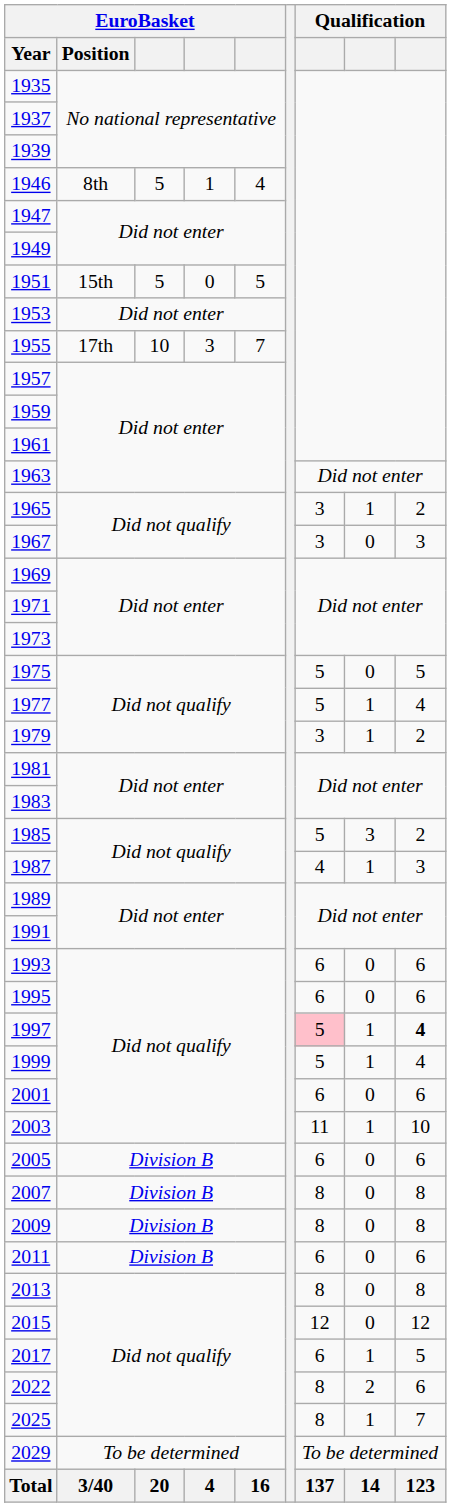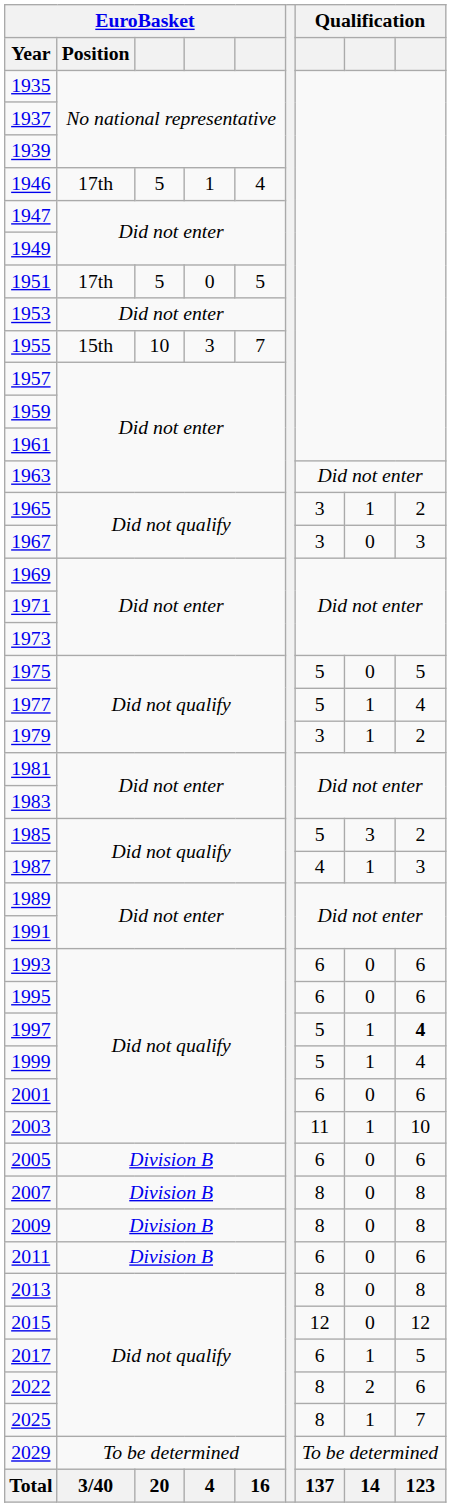 <table class="wikitable" style="text-align: center;font-size:90%;">
 <tr>
 <th colspan=5><a href='#'>EuroBasket</a></th>
 <th rowspan=46></th>
 <th colspan=3>Qualification</th>
 </tr>
 <tr>
 <th>Year</th>
 <th>Position</th>
 <th width=30></th>
 <th width=30></th>
 <th width=30></th>
 <th width=30></th>
 <th width=30></th>
 <th width=30></th>
 </tr>
 <tr>
 <td> <a href='#'>1935</a></td>
 <td colspan=4 rowspan=3><em>No national representative</em></td>
 </tr>
 <tr>
 <td> <a href='#'>1937</a></td>
 </tr>
 <tr>
 <td> <a href='#'>1939</a></td>
 </tr>
 <tr>
 <td> <a href='#'>1946</a></td>
-<td>8th</td>
+<td>17th</td>
 <td>5</td>
 <td>1</td>
 <td>4</td>
 </tr>
 <tr>
 <td> <a href='#'>1947</a></td>
 <td colspan=4 rowspan=2><em>Did not enter</em></td>
 </tr>
 <tr>
 <td> <a href='#'>1949</a></td>
 </tr>
 <tr>
 <td> <a href='#'>1951</a></td>
-<td>15th</td>
+<td>17th</td>
 <td>5</td>
 <td>0</td>
 <td>5</td>
 </tr>
 <tr>
 <td> <a href='#'>1953</a></td>
 <td colspan=4><em>Did not enter</em></td>
 </tr>
 <tr>
 <td> <a href='#'>1955</a></td>
-<td>17th</td>
+<td>15th</td>
 <td>10</td>
 <td>3</td>
 <td>7</td>
 </tr>
 <tr>
 <td> <a href='#'>1957</a></td>
 <td colspan=4 rowspan=4><em>Did not enter</em></td>
 </tr>
 <tr>
 <td> <a href='#'>1959</a></td>
 </tr>
 <tr>
 <td> <a href='#'>1961</a></td>
 </tr>
 <tr>
 <td> <a href='#'>1963</a></td>
 <td colspan=4><em>Did not enter</em></td>
 </tr>
 <tr>
 <td> <a href='#'>1965</a></td>
 <td colspan=4 rowspan=2><em>Did not qualify</em></td>
 <td>3</td>
 <td>1</td>
 <td>2</td>
 </tr>
 <tr>
 <td> <a href='#'>1967</a></td>
 <td>3</td>
 <td>0</td>
 <td>3</td>
 </tr>
 <tr>
 <td> <a href='#'>1969</a></td>
 <td colspan=4 rowspan=3><em>Did not enter</em></td>
 <td colspan=3 rowspan=3><em>Did not enter</em></td>
 </tr>
 <tr>
 <td> <a href='#'>1971</a></td>
 </tr>
 <tr>
 <td> <a href='#'>1973</a></td>
 </tr>
 <tr>
 <td> <a href='#'>1975</a></td>
 <td colspan=4 rowspan=3><em>Did not qualify</em></td>
 <td>5</td>
 <td>0</td>
 <td>5</td>
 </tr>
 <tr>
 <td> <a href='#'>1977</a></td>
 <td>5</td>
 <td>1</td>
 <td>4</td>
 </tr>
 <tr>
 <td> <a href='#'>1979</a></td>
 <td>3</td>
 <td>1</td>
 <td>2</td>
 </tr>
 <tr>
 <td> <a href='#'>1981</a></td>
 <td colspan=4 rowspan=2><em>Did not enter</em></td>
 <td colspan=3 rowspan=2><em>Did not enter</em></td>
 </tr>
 <tr>
 <td> <a href='#'>1983</a></td>
 </tr>
 <tr>
 <td> <a href='#'>1985</a></td>
 <td colspan=4 rowspan=2><em>Did not qualify</em></td>
 <td>5</td>
 <td>3</td>
 <td>2</td>
 </tr>
 <tr>
 <td> <a href='#'>1987</a></td>
 <td>4</td>
 <td>1</td>
 <td>3</td>
 </tr>
 <tr>
 <td> <a href='#'>1989</a></td>
 <td colspan=4 rowspan=2><em>Did not enter</em></td>
 <td colspan=3 rowspan=2><em>Did not enter</em></td>
 </tr>
 <tr>
 <td> <a href='#'>1991</a></td>
 </tr>
 <tr>
 <td> <a href='#'>1993</a></td>
 <td colspan=4 rowspan=6><em>Did not qualify</em></td>
 <td>6</td>
 <td>0</td>
 <td>6</td>
 </tr>
 <tr>
 <td> <a href='#'>1995</a></td>
 <td>6</td>
 <td>0</td>
 <td>6</td>
 </tr>
 <tr>
 <td> <a href='#'>1997</a></td>
-<td style="background: pink;">5</td>
+<td>5</td>
 <td>1</td>
 <td><strong>4</strong></td>
 </tr>
 <tr>
 <td> <a href='#'>1999</a></td>
 <td>5</td>
 <td>1</td>
 <td>4</td>
 </tr>
 <tr>
 <td> <a href='#'>2001</a></td>
 <td>6</td>
 <td>0</td>
 <td>6</td>
 </tr>
 <tr>
 <td> <a href='#'>2003</a></td>
 <td>11</td>
 <td>1</td>
 <td>10</td>
 </tr>
 <tr>
 <td> <a href='#'>2005</a></td>
 <td colspan=4><em><a href='#'>Division B</a></em></td>
 <td>6</td>
 <td>0</td>
 <td>6</td>
 </tr>
 <tr>
 <td> <a href='#'>2007</a></td>
 <td colspan=4><em><a href='#'>Division B</a></em></td>
 <td>8</td>
 <td>0</td>
 <td>8</td>
 </tr>
 <tr>
 <td> <a href='#'>2009</a></td>
 <td colspan=4><em><a href='#'>Division B</a></em></td>
 <td>8</td>
 <td>0</td>
 <td>8</td>
 </tr>
 <tr>
 <td> <a href='#'>2011</a></td>
 <td colspan=4><em><a href='#'>Division B</a></em></td>
 <td>6</td>
 <td>0</td>
 <td>6</td>
 </tr>
 <tr>
 <td> <a href='#'>2013</a></td>
 <td colspan=4 rowspan=5><em>Did not qualify</em></td>
 <td>8</td>
 <td>0</td>
 <td>8</td>
 </tr>
 <tr>
 <td> <a href='#'>2015</a></td>
 <td>12</td>
 <td>0</td>
 <td>12</td>
 </tr>
 <tr>
 <td> <a href='#'>2017</a></td>
 <td>6</td>
 <td>1</td>
 <td>5</td>
 </tr>
 <tr>
 <td> <a href='#'>2022</a></td>
 <td>8</td>
 <td>2</td>
 <td>6</td>
 </tr>
 <tr>
 <td> <a href='#'>2025</a></td>
 <td>8</td>
 <td>1</td>
 <td>7</td>
 </tr>
 <tr>
 <td> <a href='#'>2029</a></td>
 <td colspan=4><em>To be determined</em></td>
 <td colspan=3><em>To be determined</em></td>
 </tr>
 <tr>
 <th>Total</th>
 <th>3/40</th>
 <th>20</th>
 <th>4</th>
 <th>16</th>
 <th>137</th>
 <th>14</th>
 <th>123</th>
 </tr>
 </table>
